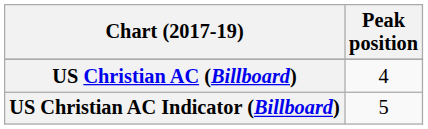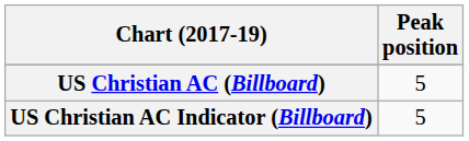 <table class="wikitable sortable plainrowheaders" style="text-align:center">
 <tr>
 <th scope="col">Chart (2017-19)</th>
 <th scope="col">Peak<br> position</th>
 </tr>
 <tr>
 </tr>
 <tr>
 </tr>
 <tr>
 <th scope="row">US <a href='#'>Christian AC</a> (<em><a href='#'>Billboard</a></em>)</th>
-<td>4</td>
+<td>5</td>
 </tr>
 <tr>
 <th scope="row">US Christian AC Indicator (<em><a href='#'>Billboard</a></em>)</th>
 <td align="center">5</td>
 </tr>
 </table>
